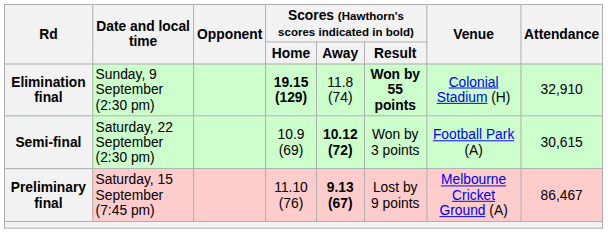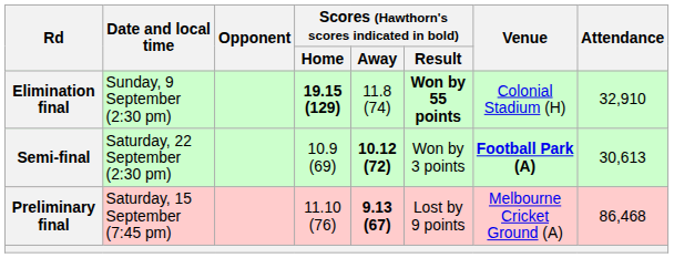 <table class="wikitable" style="font-size:90%; text-align:center; width: 100%; margin-left: auto; margin-right: auto">
 <tr>
 <th rowspan="2">Rd</th>
 <th rowspan="2">Date and local time</th>
 <th rowspan="2">Opponent</th>
 <th colspan="3">Scores <small>(Hawthorn's scores indicated in bold)</small></th>
 <th rowspan="2">Venue</th>
 <th rowspan="2">Attendance</th>
 </tr>
 <tr>
 <th>Home</th>
 <th>Away</th>
 <th>Result</th>
 </tr>
 <tr style="background:#cfc">
 <th>Elimination final</th>
 <td align=left>Sunday, 9 September (2:30 pm)</td>
 <td align=left></td>
 <td><strong>19.15 (129)</strong></td>
 <td>11.8 (74)</td>
 <td><strong>Won by 55 points</strong></td>
 <td><a href='#'>Colonial Stadium</a> (H)</td>
 <td>32,910</td>
 </tr>
 <tr style="background:#cfc">
 <th>Semi-final</th>
 <td align=left>Saturday, 22 September (2:30 pm)</td>
 <td align=left></td>
 <td>10.9 (69)</td>
 <td><strong>10.12 (72)</strong></td>
 <td>Won by 3 points</td>
-<td><a href='#'>Football Park</a> (A)</td>
-<td>30,615</td>
+<td><strong><a href='#'>Football Park</a> (A)</strong></td>
+<td>30,613</td>
 </tr>
 <tr style="background:#fcc;">
 <th>Preliminary final</th>
 <td align=left>Saturday, 15 September (7:45 pm)</td>
 <td align=left></td>
 <td>11.10 (76)</td>
 <td><strong>9.13 (67)</strong></td>
 <td>Lost by 9 points</td>
 <td><a href='#'>Melbourne Cricket Ground</a> (A)</td>
-<td>86,467</td>
+<td>86,468</td>
 </tr>
 <tr>
 <th colspan="8"></th>
 </tr>
 </table>
